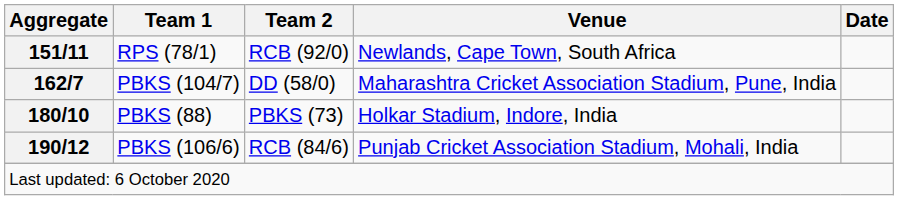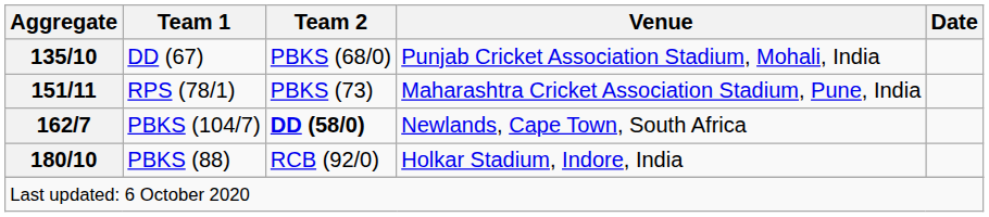 <table class="wikitable">
 <tr>
 <th><strong>Aggregate</strong></th>
 <th><strong>Team 1</strong></th>
 <th><strong>Team 2</strong></th>
 <th><strong>Venue</strong></th>
 <th><strong>Date</strong></th>
 </tr>
 <tr>
+<th>135/10</th>
+<td><a href='#'>DD</a> (67)</td>
+<td><a href='#'>PBKS</a> (68/0)</td>
+<td><a href='#'>Punjab Cricket Association Stadium</a>, <a href='#'>Mohali</a>, India</td>
+<td></td>
+</tr>
+<tr>
 <th>151/11</th>
 <td><a href='#'>RPS</a> (78/1)</td>
-<td><a href='#'>RCB</a> (92/0)</td>
-<td><a href='#'>Newlands</a>, <a href='#'>Cape Town</a>, South Africa</td>
+<td><a href='#'>PBKS</a> (73)</td>
+<td><a href='#'>Maharashtra Cricket Association Stadium</a>, <a href='#'>Pune</a>, India</td>
 <td></td>
 </tr>
 <tr>
 <th>162/7</th>
 <td><a href='#'>PBKS</a> (104/7)</td>
-<td><a href='#'>DD</a> (58/0)</td>
-<td><a href='#'>Maharashtra Cricket Association Stadium</a>, <a href='#'>Pune</a>, India</td>
+<td><strong><a href='#'>DD</a> (58/0)</strong></td>
+<td><a href='#'>Newlands</a>, <a href='#'>Cape Town</a>, South Africa</td>
 <td></td>
 </tr>
 <tr>
 <th>180/10</th>
 <td><a href='#'>PBKS</a> (88)</td>
-<td><a href='#'>PBKS</a> (73)</td>
+<td><a href='#'>RCB</a> (92/0)</td>
 <td><a href='#'>Holkar Stadium</a>, <a href='#'>Indore</a>, India</td>
-<td></td>
-</tr>
-<tr>
-<th>190/12</th>
-<td><a href='#'>PBKS</a> (106/6)</td>
-<td><a href='#'>RCB</a> (84/6)</td>
-<td><a href='#'>Punjab Cricket Association Stadium</a>, <a href='#'>Mohali</a>, India</td>
 <td></td>
 </tr>
 <tr>
 </tr>
 <tr class=sortbottom>
 <td colspan="5"><small>Last updated: 6 October 2020</small></td>
 </tr>
 </table>
